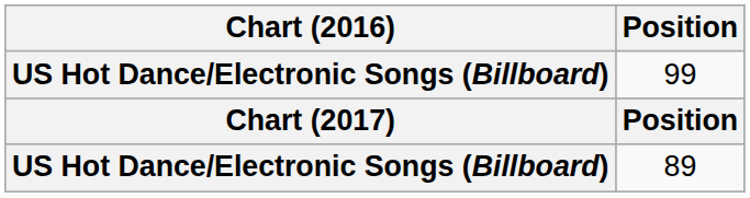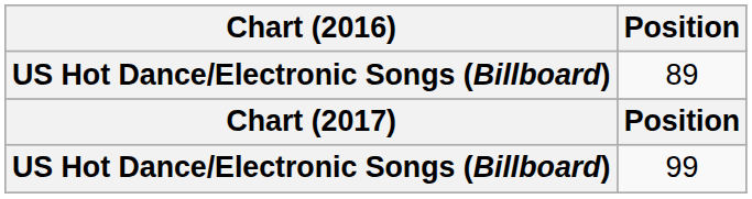 <table class="wikitable plainrowheaders" style="text-align:center">
 <tr>
 <th scope="col">Chart (2016)</th>
 <th scope="col">Position</th>
 </tr>
 <tr>
 <th scope="row">US Hot Dance/Electronic Songs (<em>Billboard</em>)</th>
-<td>99</td>
+<td>89</td>
 </tr>
 <tr>
 <th scope="col">Chart (2017)</th>
 <th scope="col">Position</th>
 </tr>
 <tr>
 <th scope="row">US Hot Dance/Electronic Songs (<em>Billboard</em>)</th>
-<td>89</td>
+<td>99</td>
 </tr>
 </table>
